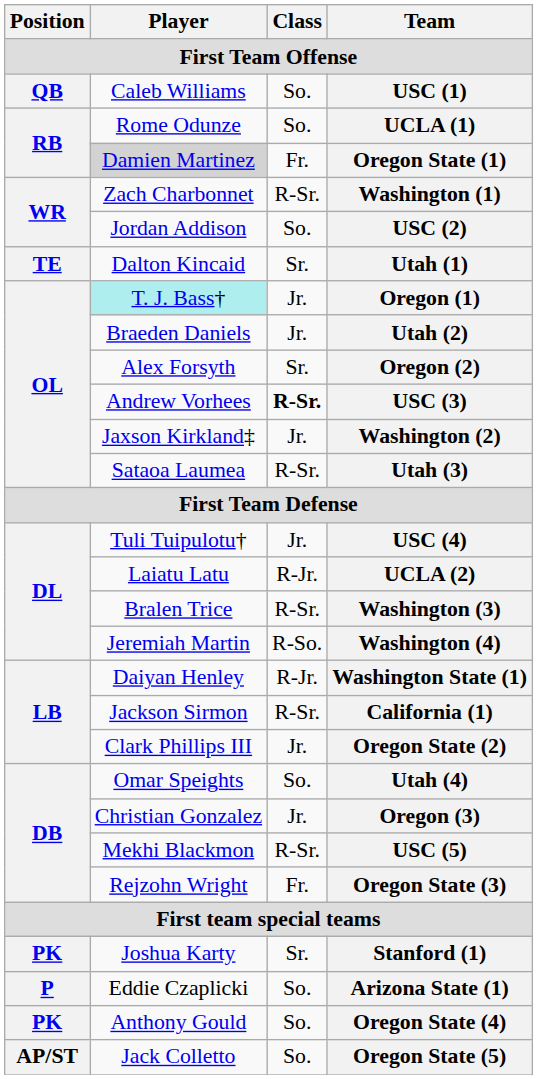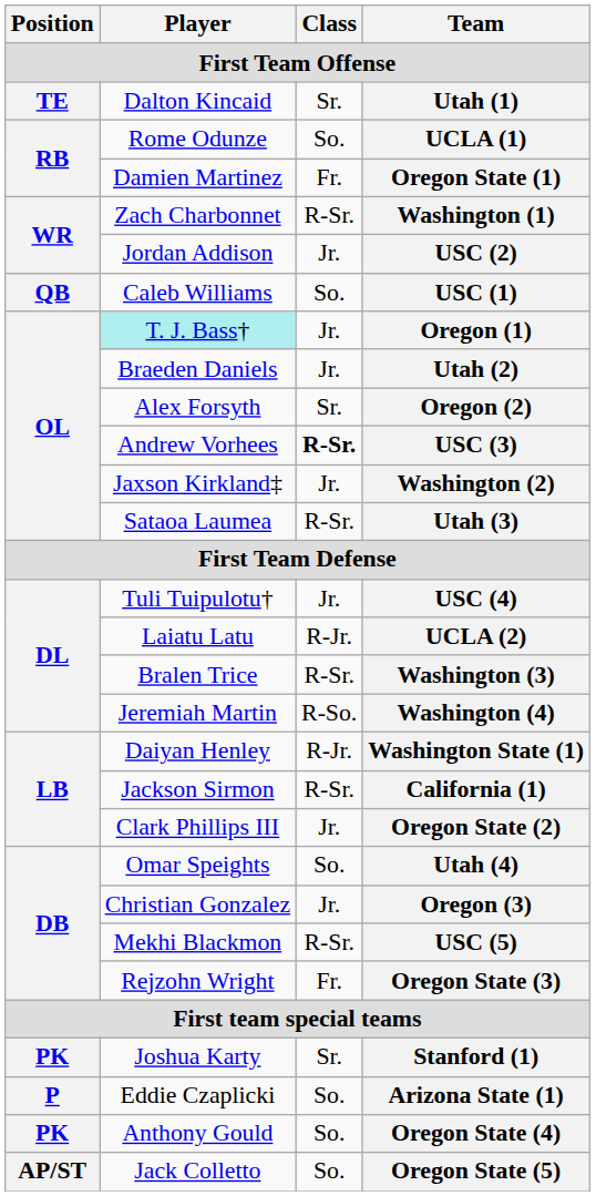 <table class="wikitable">
 <tr>
 <th>Position</th>
 <th>Player</th>
 <th>Class</th>
 <th>Team</th>
 </tr>
 <tr>
 <td colspan="4" style="text-align:center; background:#ddd;"><strong>First Team Offense</strong></td>
 </tr>
 <tr style="text-align:center;">
-<th rowspan="1"><a href='#'>QB</a></th>
-<td><a href='#'>Caleb Williams</a></td>
-<td>So.</td>
-<th style=>USC (1)</th>
+<th rowspan="1"><a href='#'>TE</a></th>
+<td><a href='#'>Dalton Kincaid</a></td>
+<td>Sr.</td>
+<th style=>Utah (1)</th>
 </tr>
 <tr style="text-align:center;">
 <th rowspan="2"><a href='#'>RB</a></th>
 <td><a href='#'>Rome Odunze</a></td>
 <td>So.</td>
 <th style=>UCLA (1)</th>
 </tr>
 <tr style="text-align:center;">
-<td style="background: lightgrey;"><a href='#'>Damien Martinez</a></td>
+<td><a href='#'>Damien Martinez</a></td>
 <td>Fr.</td>
 <th style=>Oregon State (1)</th>
 </tr>
 <tr style="text-align:center;">
 <th rowspan="2"><a href='#'>WR</a></th>
 <td><a href='#'>Zach Charbonnet</a></td>
 <td>R-Sr.</td>
 <th style=>Washington (1)</th>
 </tr>
 <tr style="text-align:center;">
 <td><a href='#'>Jordan Addison</a></td>
-<td>So.</td>
+<td>Jr.</td>
 <th style=>USC (2)</th>
 </tr>
 <tr style="text-align:center;">
-<th rowspan="1"><a href='#'>TE</a></th>
-<td><a href='#'>Dalton Kincaid</a></td>
-<td>Sr.</td>
-<th style=>Utah (1)</th>
+<th rowspan="1"><a href='#'>QB</a></th>
+<td><a href='#'>Caleb Williams</a></td>
+<td>So.</td>
+<th style=>USC (1)</th>
 </tr>
 <tr style="text-align:center;">
 <th rowspan="6"><a href='#'>OL</a></th>
 <td style="background: paleturquoise;"><a href='#'>T. J. Bass</a>†</td>
 <td>Jr.</td>
 <th style=>Oregon (1)</th>
 </tr>
 <tr style="text-align:center;">
 <td><a href='#'>Braeden Daniels</a></td>
 <td>Jr.</td>
 <th style=>Utah (2)</th>
 </tr>
 <tr style="text-align:center;">
 <td><a href='#'>Alex Forsyth</a></td>
 <td>Sr.</td>
 <th style=>Oregon (2)</th>
 </tr>
 <tr style="text-align:center;">
 <td><a href='#'>Andrew Vorhees</a></td>
 <td><strong>R-Sr.</strong></td>
 <th style=>USC (3)</th>
 </tr>
 <tr style="text-align:center;">
 <td><a href='#'>Jaxson Kirkland</a>‡</td>
 <td>Jr.</td>
 <th style=>Washington (2)</th>
 </tr>
 <tr style="text-align:center;">
 <td><a href='#'>Sataoa Laumea</a></td>
 <td>R-Sr.</td>
 <th style=>Utah (3)</th>
 </tr>
 <tr style="text-align:center;">
 <td colspan="4" style="text-align:center; background:#ddd;"><strong>First Team Defense</strong></td>
 </tr>
 <tr style="text-align:center;">
 <th rowspan="4"><a href='#'>DL</a></th>
 <td><a href='#'>Tuli Tuipulotu</a>†</td>
 <td>Jr.</td>
 <th style=>USC (4)</th>
 </tr>
 <tr style="text-align:center;">
 <td><a href='#'>Laiatu Latu</a></td>
 <td>R-Jr.</td>
 <th style=>UCLA (2)</th>
 </tr>
 <tr style="text-align:center;">
 <td><a href='#'>Bralen Trice</a></td>
 <td>R-Sr.</td>
 <th style=>Washington (3)</th>
 </tr>
 <tr style="text-align:center;">
 <td><a href='#'>Jeremiah Martin</a></td>
 <td>R-So.</td>
 <th style=>Washington (4)</th>
 </tr>
 <tr style="text-align:center;">
 <th rowspan="3"><a href='#'>LB</a></th>
 <td><a href='#'>Daiyan Henley</a></td>
 <td>R-Jr.</td>
 <th style=>Washington State (1)</th>
 </tr>
 <tr style="text-align:center;">
 <td><a href='#'>Jackson Sirmon</a></td>
 <td>R-Sr.</td>
 <th style=>California (1)</th>
 </tr>
 <tr style="text-align:center;">
 <td><a href='#'>Clark Phillips III</a></td>
 <td>Jr.</td>
 <th style=>Oregon State (2)</th>
 </tr>
 <tr style="text-align:center;">
 <th rowspan="4"><a href='#'>DB</a></th>
 <td><a href='#'>Omar Speights</a></td>
 <td>So.</td>
 <th style=>Utah (4)</th>
 </tr>
 <tr style="text-align:center;">
 <td><a href='#'>Christian Gonzalez</a></td>
 <td>Jr.</td>
 <th style=>Oregon (3)</th>
 </tr>
 <tr style="text-align:center;">
 <td><a href='#'>Mekhi Blackmon</a></td>
 <td>R-Sr.</td>
 <th style=>USC (5)</th>
 </tr>
 <tr style="text-align:center;">
 <td><a href='#'>Rejzohn Wright</a></td>
 <td>Fr.</td>
 <th style=>Oregon State (3)</th>
 </tr>
 <tr>
 <td colspan="4" style="text-align:center; background:#ddd;"><strong>First team special teams</strong></td>
 </tr>
 <tr style="text-align:center;">
 <th rowspan="1"><a href='#'>PK</a></th>
 <td><a href='#'>Joshua Karty</a></td>
 <td>Sr.</td>
 <th style=>Stanford (1)</th>
 </tr>
 <tr style="text-align:center;">
 <th rowspan="1"><a href='#'>P</a></th>
 <td>Eddie Czaplicki</td>
 <td>So.</td>
 <th style=>Arizona State (1)</th>
 </tr>
 <tr style="text-align:center;">
 <th rowspan="1"><a href='#'>PK</a></th>
 <td><a href='#'>Anthony Gould</a></td>
 <td>So.</td>
 <th style=>Oregon State (4)</th>
 </tr>
 <tr style="text-align:center;">
 <th rowspan="2">AP/ST</th>
 <td><a href='#'>Jack Colletto</a></td>
 <td>So.</td>
 <th style=>Oregon State (5)</th>
 </tr>
 </table>
